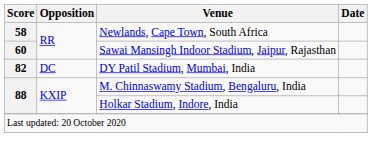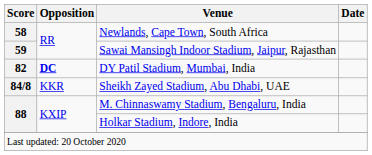 <table class="wikitable">
 <tr>
 <th><strong>Score</strong></th>
 <th><strong>Opposition</strong></th>
 <th><strong>Venue</strong></th>
 <th><strong>Date</strong></th>
 </tr>
 <tr>
 <th>58</th>
 <td rowspan=2><a href='#'>RR</a></td>
 <td><a href='#'>Newlands</a>, <a href='#'>Cape Town</a>, South Africa</td>
 <td></td>
 </tr>
 <tr>
-<th>60</th>
+<th>59</th>
 <td><a href='#'>Sawai Mansingh Indoor Stadium</a>, <a href='#'>Jaipur</a>, Rajasthan</td>
 <td></td>
 </tr>
 <tr>
 <th>82</th>
-<td><a href='#'>DC</a></td>
+<td><strong><a href='#'>DC</a></strong></td>
 <td><a href='#'>DY Patil Stadium</a>, <a href='#'>Mumbai</a>, India</td>
+<td></td>
+</tr>
+<tr>
+<th>84/8</th>
+<td><a href='#'>KKR</a></td>
+<td><a href='#'>Sheikh Zayed Stadium</a>, <a href='#'>Abu Dhabi</a>, UAE</td>
 <td></td>
 </tr>
 <tr>
 <th rowspan=2>88</th>
 <td rowspan=2><a href='#'>KXIP</a></td>
 <td><a href='#'>M. Chinnaswamy Stadium</a>, <a href='#'>Bengaluru</a>, India</td>
 <td></td>
 </tr>
 <tr>
 <td><a href='#'>Holkar Stadium</a>, <a href='#'>Indore</a>, India</td>
 <td></td>
 </tr>
 <tr>
 </tr>
 <tr class=sortbottom>
 <td colspan="4"><small>Last updated: 20 October 2020</small></td>
 </tr>
 </table>
